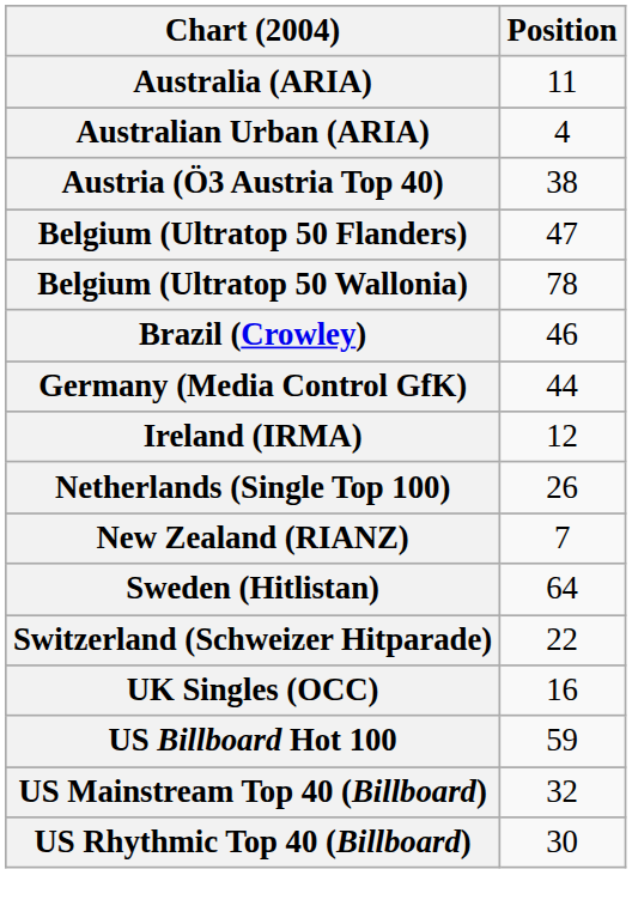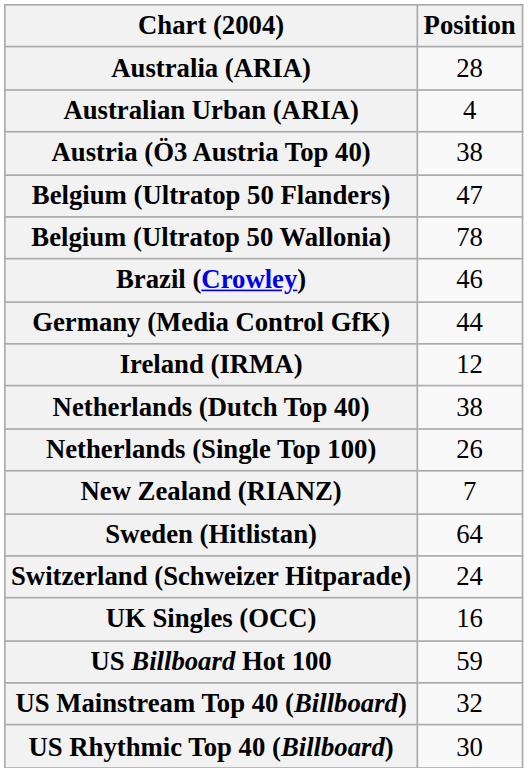 <table class="wikitable sortable plainrowheaders" style="text-align:center">
 <tr>
 <th>Chart (2004)</th>
 <th>Position</th>
 </tr>
 <tr>
 <th scope="row">Australia (ARIA)</th>
-<td>11</td>
+<td>28</td>
 </tr>
 <tr>
 <th scope="row">Australian Urban (ARIA)</th>
 <td>4</td>
 </tr>
 <tr>
 <th scope="row">Austria (Ö3 Austria Top 40)</th>
 <td>38</td>
 </tr>
 <tr>
 <th scope="row">Belgium (Ultratop 50 Flanders)</th>
 <td>47</td>
 </tr>
 <tr>
 <th scope="row">Belgium (Ultratop 50 Wallonia)</th>
 <td>78</td>
 </tr>
 <tr>
 <th scope="row">Brazil (<a href='#'>Crowley</a>)</th>
 <td>46</td>
 </tr>
 <tr>
 <th scope="row">Germany (Media Control GfK)</th>
 <td>44</td>
 </tr>
 <tr>
 <th scope="row">Ireland (IRMA)</th>
 <td>12</td>
 </tr>
 <tr>
+<th scope="row">Netherlands (Dutch Top 40)</th>
+<td>38</td>
+</tr>
+<tr>
 <th scope="row">Netherlands (Single Top 100)</th>
 <td>26</td>
 </tr>
 <tr>
 <th scope="row">New Zealand (RIANZ)</th>
 <td>7</td>
 </tr>
 <tr>
 <th scope="row">Sweden (Hitlistan)</th>
 <td>64</td>
 </tr>
 <tr>
 <th scope="row">Switzerland (Schweizer Hitparade)</th>
-<td>22</td>
+<td>24</td>
 </tr>
 <tr>
 <th scope="row">UK Singles (OCC)</th>
 <td>16</td>
 </tr>
 <tr>
 <th scope="row">US <em>Billboard</em> Hot 100</th>
 <td>59</td>
 </tr>
 <tr>
 <th scope="row">US Mainstream Top 40 (<em>Billboard</em>)</th>
 <td>32</td>
 </tr>
 <tr>
 <th scope="row">US Rhythmic Top 40 (<em>Billboard</em>)</th>
 <td>30</td>
 </tr>
 </table>
